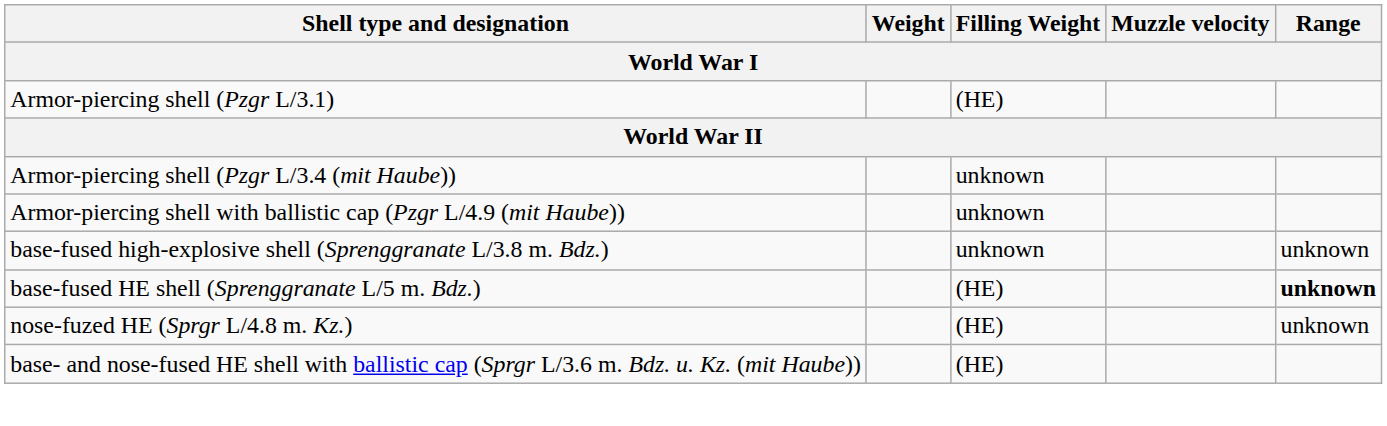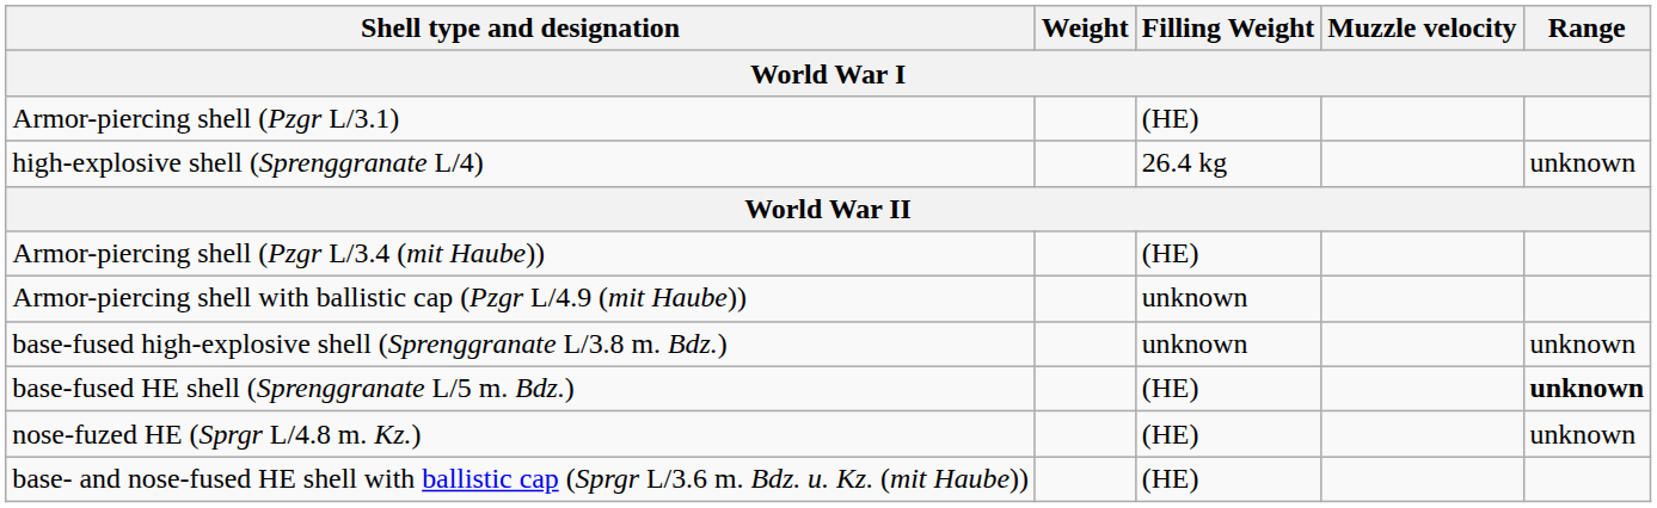 <table class="wikitable sortable  border="1">
 <tr>
 <th>Shell type and designation</th>
 <th>Weight</th>
 <th>Filling Weight</th>
 <th>Muzzle velocity</th>
 <th>Range</th>
 </tr>
 <tr>
 <th colspan="5">World War I</th>
 </tr>
 <tr>
 <td>Armor-piercing shell (<em>Pzgr</em> L/3.1)</td>
 <td></td>
 <td> (HE)</td>
 <td></td>
 <td></td>
 </tr>
 <tr>
+<td>high-explosive shell (<em>Sprenggranate</em> L/4)</td>
+<td></td>
+<td>26.4 kg</td>
+<td></td>
+<td>unknown</td>
+</tr>
+<tr>
 <th colspan="5">World War II</th>
 </tr>
 <tr>
 <td>Armor-piercing shell (<em>Pzgr</em> L/3.4 (<em>mit Haube</em>))</td>
 <td></td>
-<td>unknown</td>
+<td> (HE)</td>
 <td></td>
 <td></td>
 </tr>
 <tr>
 <td>Armor-piercing shell with ballistic cap (<em>Pzgr</em> L/4.9 (<em>mit Haube</em>))</td>
 <td></td>
 <td>unknown</td>
 <td></td>
 <td></td>
 </tr>
 <tr>
 <td>base-fused high-explosive shell (<em>Sprenggranate</em> L/3.8 m. <em>Bdz.</em>)</td>
 <td></td>
 <td>unknown</td>
 <td></td>
 <td>unknown</td>
 </tr>
 <tr>
 <td>base-fused HE shell (<em>Sprenggranate</em> L/5 m. <em>Bdz.</em>)</td>
 <td></td>
 <td> (HE)</td>
 <td></td>
 <td><strong>unknown</strong></td>
 </tr>
 <tr>
 <td>nose-fuzed HE (<em>Sprgr</em> L/4.8 m. <em>Kz.</em>)</td>
 <td></td>
 <td> (HE)</td>
 <td></td>
 <td>unknown</td>
 </tr>
 <tr>
 <td>base- and nose-fused HE shell with <a href='#'>ballistic cap</a> (<em>Sprgr</em> L/3.6 m. <em>Bdz. u. Kz.</em> (<em>mit Haube</em>))</td>
 <td></td>
 <td> (HE)</td>
 <td></td>
 <td></td>
 </tr>
 </table>
